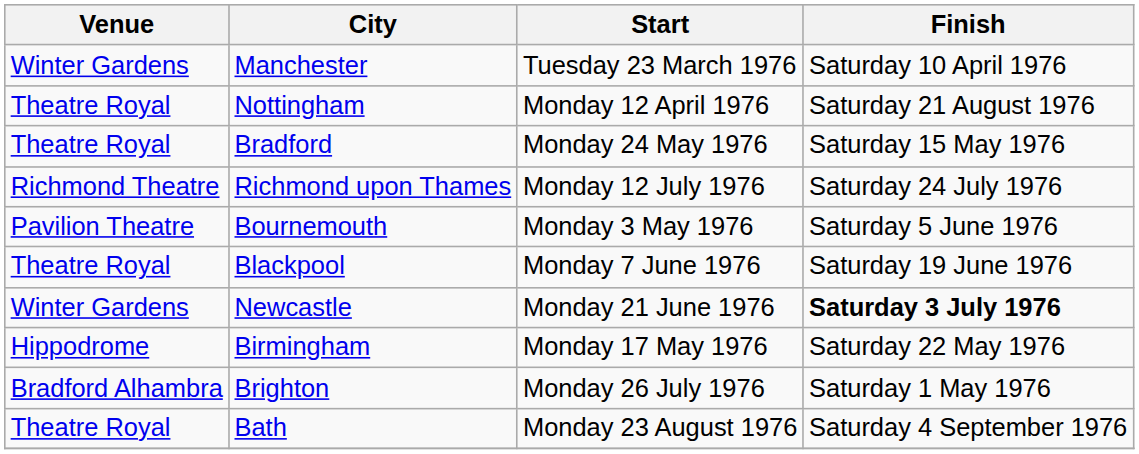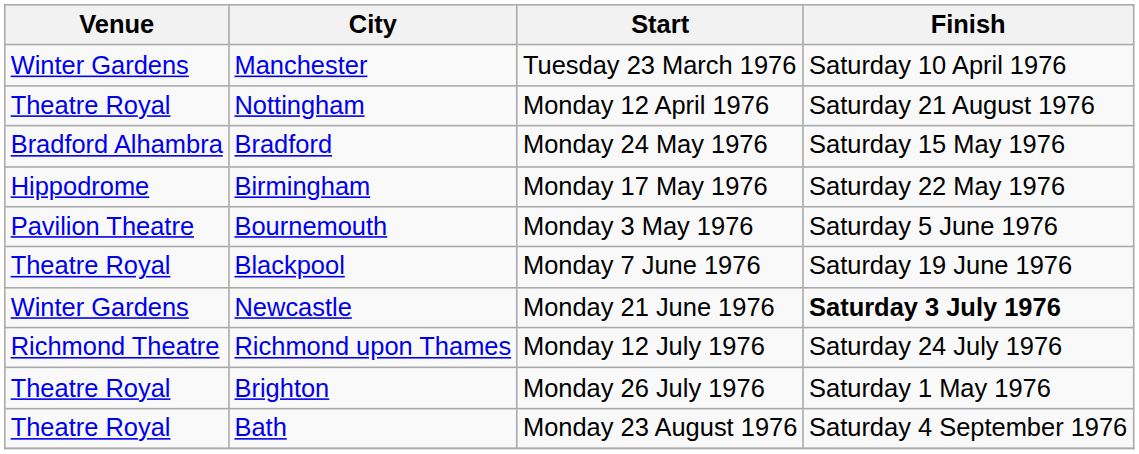 <table class="wikitable" border="1">
 <tr>
 <th>Venue</th>
 <th>City</th>
 <th>Start</th>
 <th>Finish</th>
 </tr>
 <tr>
 <td><a href='#'>Winter Gardens</a></td>
 <td><a href='#'>Manchester</a></td>
 <td>Tuesday 23 March 1976</td>
 <td>Saturday 10 April 1976</td>
 </tr>
 <tr>
 <td><a href='#'>Theatre Royal</a></td>
 <td><a href='#'>Nottingham</a></td>
 <td>Monday 12 April 1976</td>
 <td>Saturday 21 August 1976</td>
 </tr>
 <tr>
-<td><a href='#'>Theatre Royal</a></td>
+<td><a href='#'>Bradford Alhambra</a></td>
 <td><a href='#'>Bradford</a></td>
 <td>Monday 24 May 1976</td>
 <td>Saturday 15 May 1976</td>
 </tr>
 <tr>
-<td><a href='#'>Richmond Theatre</a></td>
-<td><a href='#'>Richmond upon Thames</a></td>
-<td>Monday 12 July 1976</td>
-<td>Saturday 24 July 1976</td>
+<td><a href='#'>Hippodrome</a></td>
+<td><a href='#'>Birmingham</a></td>
+<td>Monday 17 May 1976</td>
+<td>Saturday 22 May 1976</td>
 </tr>
 <tr>
 <td><a href='#'>Pavilion Theatre</a></td>
 <td><a href='#'>Bournemouth</a></td>
 <td>Monday 3 May 1976</td>
 <td>Saturday 5 June 1976</td>
 </tr>
 <tr>
 <td><a href='#'>Theatre Royal</a></td>
 <td><a href='#'>Blackpool</a></td>
 <td>Monday 7 June 1976</td>
 <td>Saturday 19 June 1976</td>
 </tr>
 <tr>
 <td><a href='#'>Winter Gardens</a></td>
 <td><a href='#'>Newcastle</a></td>
 <td>Monday 21 June 1976</td>
 <td><strong>Saturday 3 July 1976</strong></td>
 </tr>
 <tr>
-<td><a href='#'>Hippodrome</a></td>
-<td><a href='#'>Birmingham</a></td>
-<td>Monday 17 May 1976</td>
-<td>Saturday 22 May 1976</td>
+<td><a href='#'>Richmond Theatre</a></td>
+<td><a href='#'>Richmond upon Thames</a></td>
+<td>Monday 12 July 1976</td>
+<td>Saturday 24 July 1976</td>
 </tr>
 <tr>
-<td><a href='#'>Bradford Alhambra</a></td>
+<td><a href='#'>Theatre Royal</a></td>
 <td><a href='#'>Brighton</a></td>
 <td>Monday 26 July 1976</td>
 <td>Saturday 1 May 1976</td>
 </tr>
 <tr>
 <td><a href='#'>Theatre Royal</a></td>
 <td><a href='#'>Bath</a></td>
 <td>Monday 23 August 1976</td>
 <td>Saturday 4 September 1976</td>
 </tr>
 <tr>
 </tr>
 </table>
